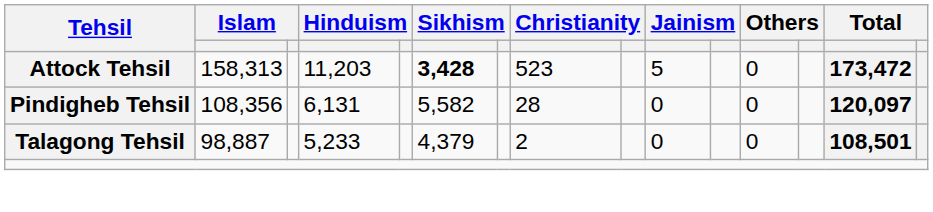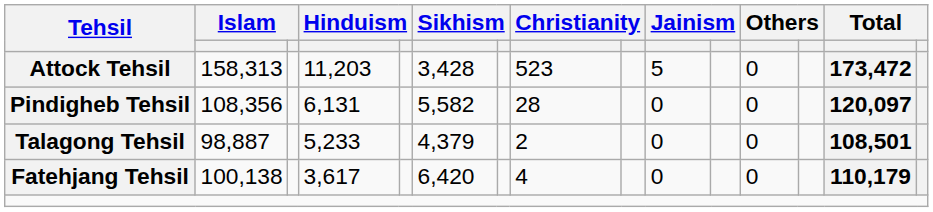 <table class="wikitable sortable">
 <tr>
 <th rowspan="2"><a href='#'>Tehsil</a></th>
 <th colspan="2"><a href='#'>Islam</a> </th>
 <th colspan="2"><a href='#'>Hinduism</a> </th>
 <th colspan="2"><a href='#'>Sikhism</a> </th>
 <th colspan="2"><a href='#'>Christianity</a> </th>
 <th colspan="2"><a href='#'>Jainism</a> </th>
 <th colspan="2">Others</th>
 <th colspan="2">Total</th>
 </tr>
 <tr>
 <th><a href='#'></a></th>
 <th></th>
 <th></th>
 <th></th>
 <th></th>
 <th></th>
 <th></th>
 <th></th>
 <th></th>
 <th></th>
 <th></th>
 <th></th>
 <th></th>
 <th></th>
 </tr>
 <tr>
 <th>Attock Tehsil</th>
 <td>158,313</td>
 <td></td>
 <td>11,203</td>
 <td></td>
-<td><strong>3,428</strong></td>
+<td>3,428</td>
 <td></td>
 <td>523</td>
 <td></td>
 <td>5</td>
 <td></td>
 <td>0</td>
 <td></td>
 <th>173,472</th>
 <th></th>
 </tr>
 <tr>
 <th>Pindigheb Tehsil</th>
 <td>108,356</td>
 <td></td>
 <td>6,131</td>
 <td></td>
 <td>5,582</td>
 <td></td>
 <td>28</td>
 <td></td>
 <td>0</td>
 <td></td>
 <td>0</td>
 <td></td>
 <th>120,097</th>
 <th></th>
 </tr>
 <tr>
 <th>Talagong Tehsil</th>
 <td>98,887</td>
 <td></td>
 <td>5,233</td>
 <td></td>
 <td>4,379</td>
 <td></td>
 <td>2</td>
 <td></td>
 <td>0</td>
 <td></td>
 <td>0</td>
 <td></td>
 <th>108,501</th>
 <th></th>
 </tr>
+<tr>
+<th>Fatehjang Tehsil</th>
+<td>100,138</td>
+<td></td>
+<td>3,617</td>
+<td></td>
+<td>6,420</td>
+<td></td>
+<td>4</td>
+<td></td>
+<td>0</td>
+<td></td>
+<td>0</td>
+<td></td>
+<th>110,179</th>
+<th></th>
+</tr>
 <tr class="sortbottom">
 <td colspan="15"></td>
 </tr>
 </table>
